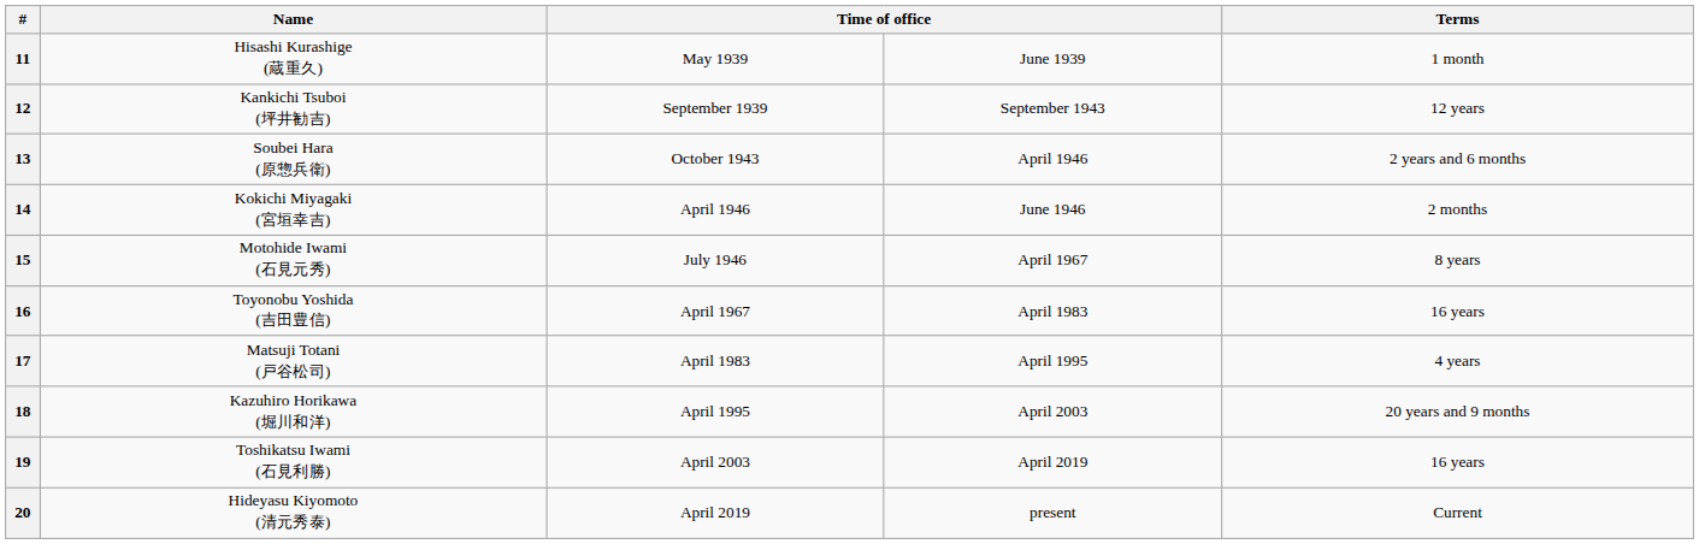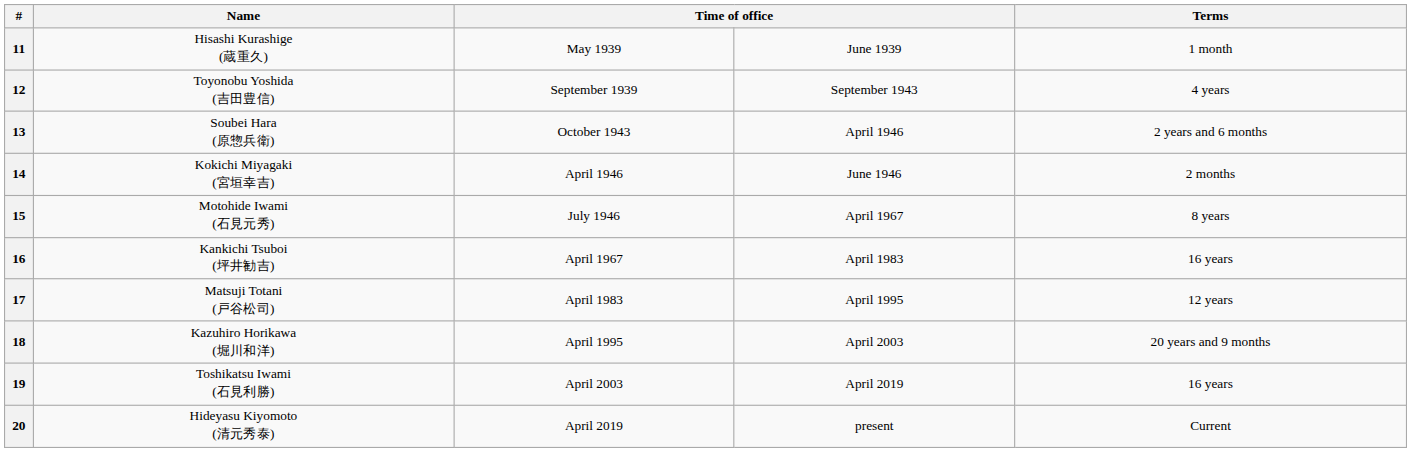 <table class="wikitable" style="width:100%; text-align:center; font-size:75%">
 <tr>
 <th width=20>#</th>
 <th width=30%>Name</th>
 <th colspan=2 width=40%>Time of office</th>
 <th>Terms</th>
 </tr>
 <tr>
 <th>11</th>
 <td>Hisashi Kurashige<br>(蔵重久)<br></td>
 <td>May 1939</td>
 <td>June 1939</td>
 <td>1 month</td>
 </tr>
 <tr>
 <th>12</th>
-<td>Kankichi Tsuboi<br>(坪井勧吉)<br></td>
+<td>Toyonobu Yoshida<br>(吉田豊信)<br></td>
 <td>September 1939</td>
 <td>September 1943</td>
-<td>12 years</td>
+<td>4 years</td>
 </tr>
 <tr>
 <th>13</th>
 <td>Soubei Hara<br>(原惣兵衛)<br></td>
 <td>October 1943</td>
 <td>April 1946</td>
 <td>2 years and 6 months</td>
 </tr>
 <tr>
 <th>14</th>
 <td>Kokichi Miyagaki<br>(宮垣幸吉)<br></td>
 <td>April 1946</td>
 <td>June 1946</td>
 <td>2 months</td>
 </tr>
 <tr>
 <th>15</th>
 <td>Motohide Iwami<br>(石見元秀)<br></td>
 <td>July 1946</td>
 <td>April 1967</td>
 <td>8 years</td>
 </tr>
 <tr>
 <th>16</th>
-<td>Toyonobu Yoshida<br>(吉田豊信)<br></td>
+<td>Kankichi Tsuboi<br>(坪井勧吉)<br></td>
 <td>April 1967</td>
 <td>April 1983</td>
 <td>16 years</td>
 </tr>
 <tr>
 <th>17</th>
 <td>Matsuji Totani<br>(戸谷松司)<br></td>
 <td>April 1983</td>
 <td>April 1995</td>
-<td>4 years</td>
+<td>12 years</td>
 </tr>
 <tr>
 <th>18</th>
 <td>Kazuhiro Horikawa<br>(堀川和洋)<br></td>
 <td>April 1995</td>
 <td>April 2003</td>
 <td>20 years and 9 months</td>
 </tr>
 <tr>
 <th>19</th>
 <td>Toshikatsu Iwami<br>(石見利勝)<br></td>
 <td>April 2003</td>
 <td>April 2019</td>
 <td>16 years</td>
 </tr>
 <tr>
 <th>20</th>
 <td>Hideyasu Kiyomoto<br>(清元秀泰)<br></td>
 <td>April 2019</td>
 <td>present</td>
 <td>Current</td>
 </tr>
 </table>
